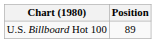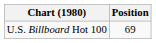 <table class="wikitable sortable">
 <tr>
 <th>Chart (1980)</th>
 <th>Position</th>
 </tr>
 <tr>
 <td>U.S. <em>Billboard</em> Hot 100</td>
-<td align="center">89</td>
+<td align="center">69</td>
 </tr>
 </table>
